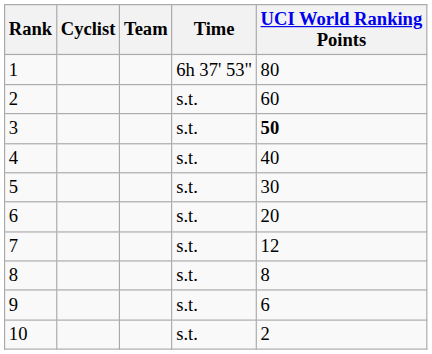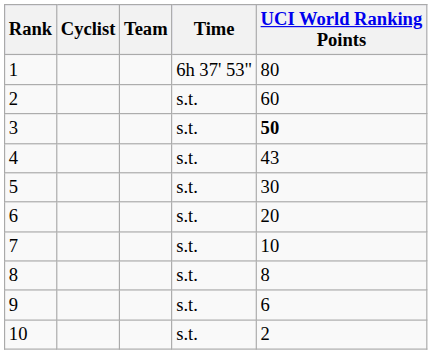 <table class="wikitable">
 <tr style="background:#ccccff;">
 <th>Rank</th>
 <th>Cyclist</th>
 <th>Team</th>
 <th>Time</th>
 <th><a href='#'>UCI World Ranking</a><br>Points</th>
 </tr>
 <tr>
 <td>1</td>
 <td></td>
 <td></td>
 <td>6h 37' 53"</td>
 <td>80</td>
 </tr>
 <tr>
 <td>2</td>
 <td></td>
 <td></td>
 <td>s.t.</td>
 <td>60</td>
 </tr>
 <tr>
 <td>3</td>
 <td></td>
 <td></td>
 <td>s.t.</td>
 <td><strong>50</strong></td>
 </tr>
 <tr>
 <td>4</td>
 <td></td>
 <td></td>
 <td>s.t.</td>
-<td>40</td>
+<td>43</td>
 </tr>
 <tr>
 <td>5</td>
 <td></td>
 <td></td>
 <td>s.t.</td>
 <td>30</td>
 </tr>
 <tr>
 <td>6</td>
 <td></td>
 <td></td>
 <td>s.t.</td>
 <td>20</td>
 </tr>
 <tr>
 <td>7</td>
 <td></td>
 <td></td>
 <td>s.t.</td>
-<td>12</td>
+<td>10</td>
 </tr>
 <tr>
 <td>8</td>
 <td></td>
 <td></td>
 <td>s.t.</td>
 <td>8</td>
 </tr>
 <tr>
 <td>9</td>
 <td></td>
 <td></td>
 <td>s.t.</td>
 <td>6</td>
 </tr>
 <tr>
 <td>10</td>
 <td></td>
 <td></td>
 <td>s.t.</td>
 <td>2</td>
 </tr>
 </table>
